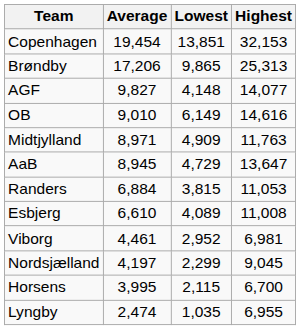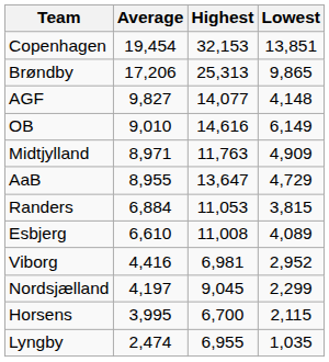 <table class="wikitable sortable">
 <tr>
 <th>Team</th>
 <th>Average</th>
+<th>Highest</th>
 <th>Lowest</th>
-<th>Highest</th>
 </tr>
 <tr>
 <td>Copenhagen</td>
 <td style="text-align:center;">19,454</td>
+<td style="text-align:center;">32,153</td>
 <td style="text-align:center;">13,851</td>
-<td style="text-align:center;">32,153</td>
 </tr>
 <tr>
 <td>Brøndby</td>
 <td style="text-align:center;">17,206</td>
+<td style="text-align:center;">25,313</td>
 <td style="text-align:center;">9,865</td>
-<td style="text-align:center;">25,313</td>
 </tr>
 <tr>
 <td>AGF</td>
 <td style="text-align:center;">9,827</td>
+<td style="text-align:center;">14,077</td>
 <td style="text-align:center;">4,148</td>
-<td style="text-align:center;">14,077</td>
 </tr>
 <tr>
 <td>OB</td>
 <td style="text-align:center;">9,010</td>
+<td style="text-align:center;">14,616</td>
 <td style="text-align:center;">6,149</td>
-<td style="text-align:center;">14,616</td>
 </tr>
 <tr>
 <td>Midtjylland</td>
 <td style="text-align:center;">8,971</td>
+<td style="text-align:center;">11,763</td>
 <td style="text-align:center;">4,909</td>
-<td style="text-align:center;">11,763</td>
 </tr>
 <tr>
 <td>AaB</td>
-<td style="text-align:center;">8,945</td>
+<td style="text-align:center;">8,955</td>
+<td style="text-align:center;">13,647</td>
 <td style="text-align:center;">4,729</td>
-<td style="text-align:center;">13,647</td>
 </tr>
 <tr>
 <td>Randers</td>
 <td style="text-align:center;">6,884</td>
+<td style="text-align:center;">11,053</td>
 <td style="text-align:center;">3,815</td>
-<td style="text-align:center;">11,053</td>
 </tr>
 <tr>
 <td>Esbjerg</td>
 <td style="text-align:center;">6,610</td>
+<td style="text-align:center;">11,008</td>
 <td style="text-align:center;">4,089</td>
-<td style="text-align:center;">11,008</td>
 </tr>
 <tr>
 <td>Viborg</td>
-<td style="text-align:center;">4,461</td>
+<td style="text-align:center;">4,416</td>
+<td style="text-align:center;">6,981</td>
 <td style="text-align:center;">2,952</td>
-<td style="text-align:center;">6,981</td>
 </tr>
 <tr>
 <td>Nordsjælland</td>
 <td style="text-align:center;">4,197</td>
+<td style="text-align:center;">9,045</td>
 <td style="text-align:center;">2,299</td>
-<td style="text-align:center;">9,045</td>
 </tr>
 <tr>
 <td>Horsens</td>
 <td style="text-align:center;">3,995</td>
+<td style="text-align:center;">6,700</td>
 <td style="text-align:center;">2,115</td>
-<td style="text-align:center;">6,700</td>
 </tr>
 <tr>
 <td>Lyngby</td>
 <td style="text-align:center;">2,474</td>
+<td style="text-align:center;">6,955</td>
 <td style="text-align:center;">1,035</td>
-<td style="text-align:center;">6,955</td>
 </tr>
 </table>
